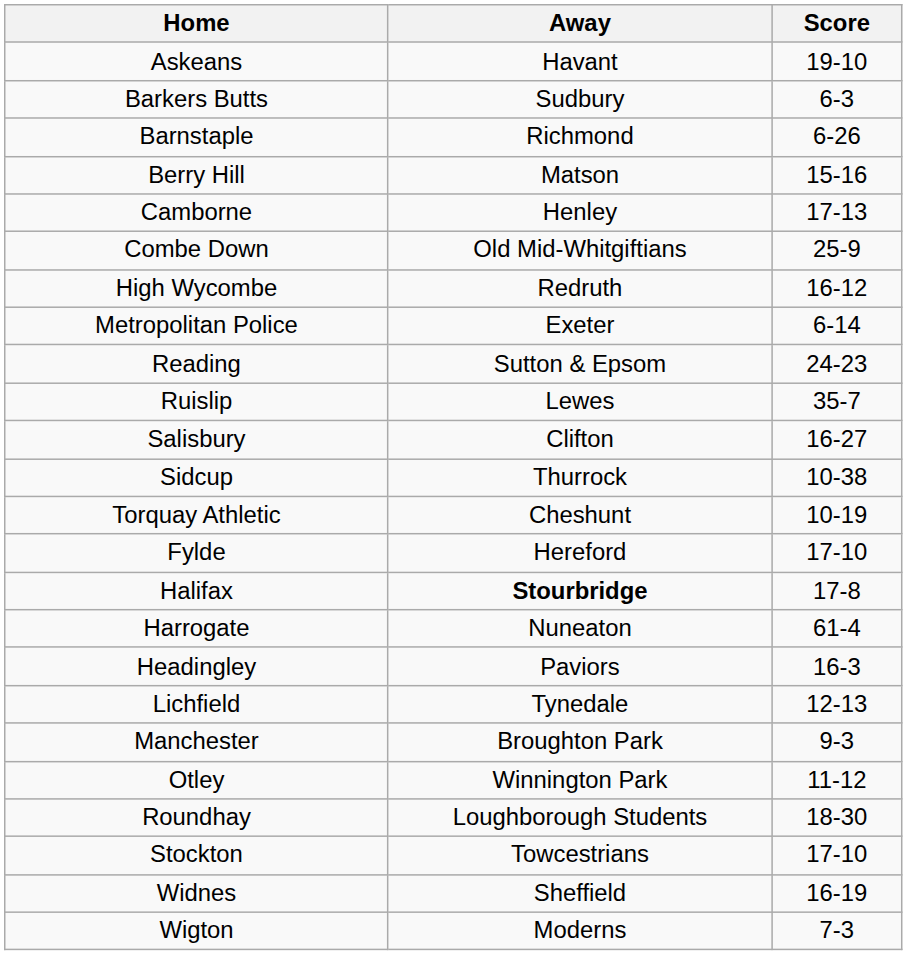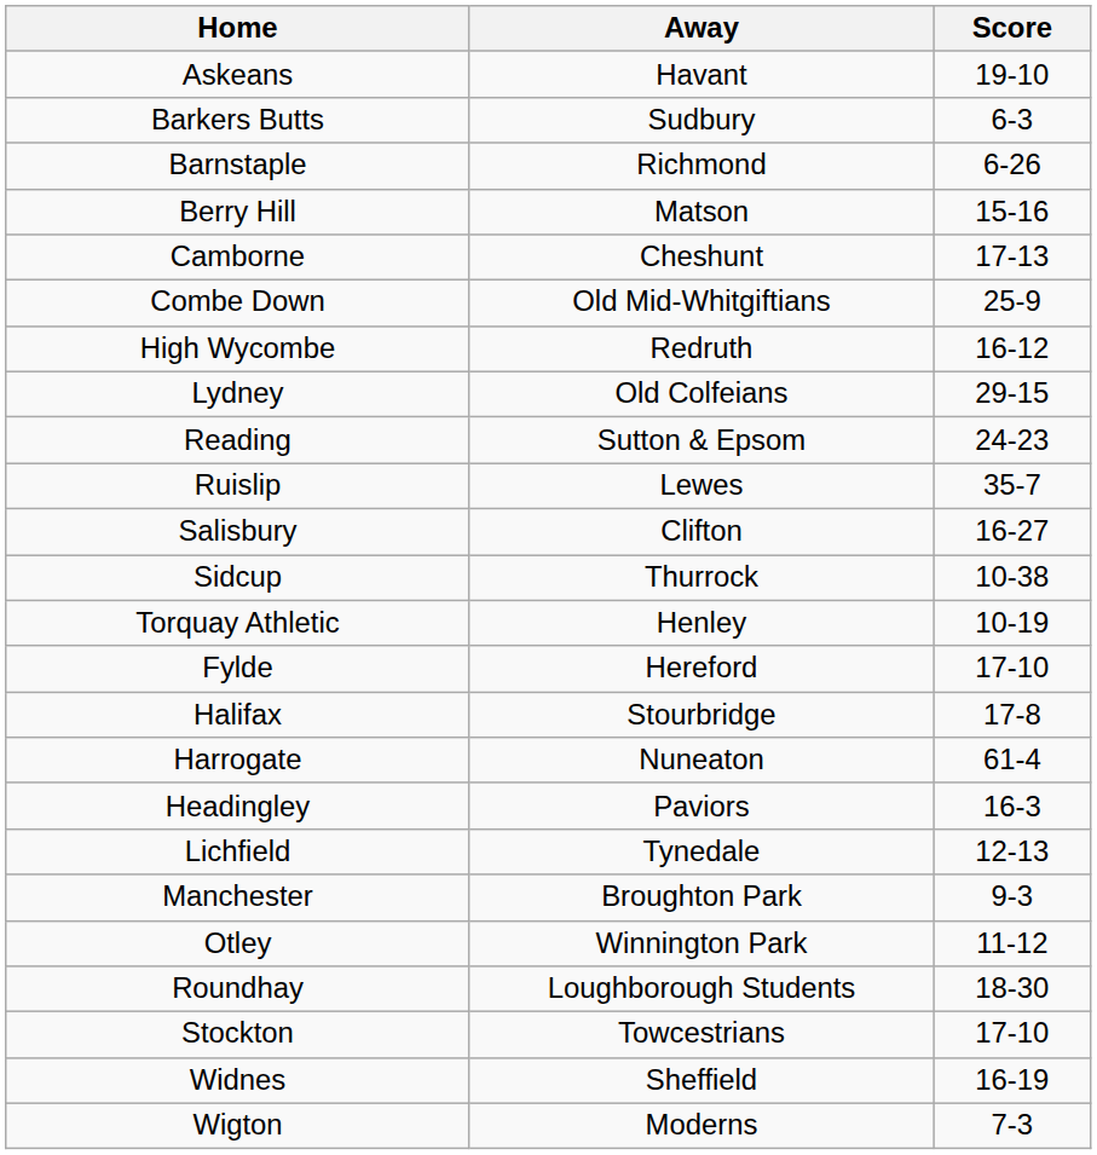 <table class="wikitable" style="text-align: center">
 <tr>
 <th width=250>Home</th>
 <th width=250>Away</th>
 <th width=80>Score</th>
 </tr>
 <tr>
 <td>Askeans</td>
 <td>Havant</td>
 <td>19-10</td>
 </tr>
 <tr>
 <td>Barkers Butts</td>
 <td>Sudbury</td>
 <td>6-3</td>
 </tr>
 <tr>
 <td>Barnstaple</td>
 <td>Richmond</td>
 <td>6-26</td>
 </tr>
 <tr>
 <td>Berry Hill</td>
 <td>Matson</td>
 <td>15-16</td>
 </tr>
 <tr>
 <td>Camborne</td>
-<td>Henley</td>
+<td>Cheshunt</td>
 <td>17-13</td>
 </tr>
 <tr>
 <td>Combe Down</td>
 <td>Old Mid-Whitgiftians</td>
 <td>25-9</td>
 </tr>
 <tr>
 <td>High Wycombe</td>
 <td>Redruth</td>
 <td>16-12</td>
 </tr>
 <tr>
-<td>Metropolitan Police</td>
-<td>Exeter</td>
-<td>6-14</td>
+<td>Lydney</td>
+<td>Old Colfeians</td>
+<td>29-15</td>
 </tr>
 <tr>
 <td>Reading</td>
 <td>Sutton & Epsom</td>
 <td>24-23</td>
 </tr>
 <tr>
 <td>Ruislip</td>
 <td>Lewes</td>
 <td>35-7</td>
 </tr>
 <tr>
 <td>Salisbury</td>
 <td>Clifton</td>
 <td>16-27</td>
 </tr>
 <tr>
 <td>Sidcup</td>
 <td>Thurrock</td>
 <td>10-38</td>
 </tr>
 <tr>
 <td>Torquay Athletic</td>
-<td>Cheshunt</td>
+<td>Henley</td>
 <td>10-19</td>
 </tr>
 <tr>
 <td>Fylde</td>
 <td>Hereford</td>
 <td>17-10</td>
 </tr>
 <tr>
 <td>Halifax</td>
-<td><strong>Stourbridge</strong></td>
+<td>Stourbridge</td>
 <td>17-8</td>
 </tr>
 <tr>
 <td>Harrogate</td>
 <td>Nuneaton</td>
 <td>61-4</td>
 </tr>
 <tr>
 <td>Headingley</td>
 <td>Paviors</td>
 <td>16-3</td>
 </tr>
 <tr>
 <td>Lichfield</td>
 <td>Tynedale</td>
 <td>12-13</td>
 </tr>
 <tr>
 <td>Manchester</td>
 <td>Broughton Park</td>
 <td>9-3</td>
 </tr>
 <tr>
 <td>Otley</td>
 <td>Winnington Park</td>
 <td>11-12</td>
 </tr>
 <tr>
 <td>Roundhay</td>
 <td>Loughborough Students</td>
 <td>18-30</td>
 </tr>
 <tr>
 <td>Stockton</td>
 <td>Towcestrians</td>
 <td>17-10</td>
 </tr>
 <tr>
 <td>Widnes</td>
 <td>Sheffield</td>
 <td>16-19</td>
 </tr>
 <tr>
 <td>Wigton</td>
 <td>Moderns</td>
 <td>7-3</td>
 </tr>
 </table>
